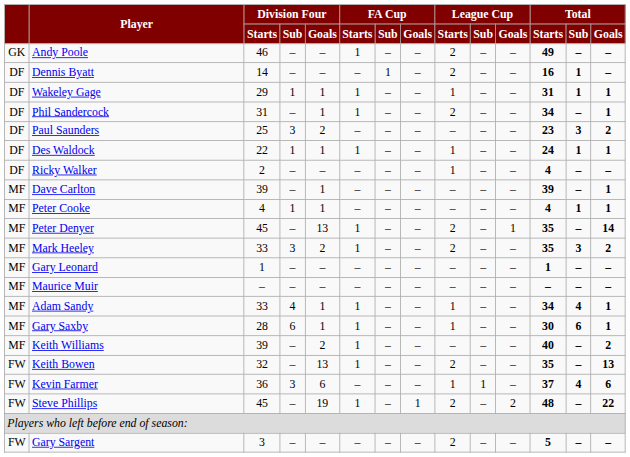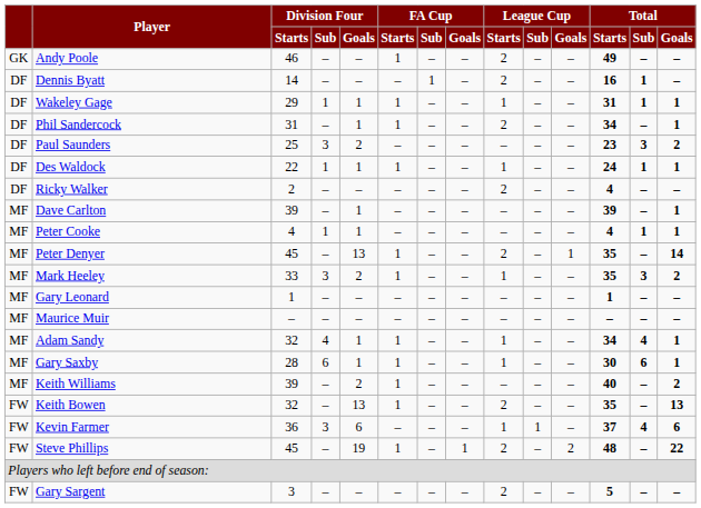 <table class="wikitable"  style="text-align:center; font-size:90%; width:60%;">
 <tr>
 <th rowspan="2" style="background:maroon; color:white;  width: 4%"></th>
 <th rowspan="2" style="background:maroon; color:white; ">Player</th>
 <th colspan="3" style="background:maroon; color:white; ">Division Four</th>
 <th colspan="3" style="background:maroon; color:white; ">FA Cup</th>
 <th colspan="3" style="background:maroon; color:white; ">League Cup</th>
 <th colspan="3" style="background:maroon; color:white; ">Total</th>
 </tr>
 <tr>
 <th style="background:maroon; color:white;  width: 4%;">Starts</th>
 <th style="background:maroon; color:white;  width: 4%;">Sub</th>
 <th style="background:maroon; color:white;  width: 4%;">Goals</th>
 <th style="background:maroon; color:white;  width: 4%;">Starts</th>
 <th style="background:maroon; color:white;  width: 4%;">Sub</th>
 <th style="background:maroon; color:white;  width: 4%;">Goals</th>
 <th style="background:maroon; color:white;  width: 4%;">Starts</th>
 <th style="background:maroon; color:white;  width: 4%;">Sub</th>
 <th style="background:maroon; color:white;  width: 4%;">Goals</th>
 <th style="background:maroon; color:white;  width: 4%;">Starts</th>
 <th style="background:maroon; color:white;  width: 4%;">Sub</th>
 <th style="background:maroon; color:white;  width: 4%;">Goals</th>
 </tr>
 <tr>
 <td>GK</td>
 <td style="text-align:left;"><a href='#'>Andy Poole</a></td>
 <td>46</td>
 <td>–</td>
 <td>–</td>
 <td>1</td>
 <td>–</td>
 <td>–</td>
 <td>2</td>
 <td>–</td>
 <td>–</td>
 <td><strong>49</strong></td>
 <td><strong>–</strong></td>
 <td><strong>–</strong></td>
 </tr>
 <tr>
 <td>DF</td>
 <td style="text-align:left;"><a href='#'>Dennis Byatt</a></td>
 <td>14</td>
 <td>–</td>
 <td>–</td>
 <td>–</td>
 <td>1</td>
 <td>–</td>
 <td>2</td>
 <td>–</td>
 <td>–</td>
 <td><strong>16</strong></td>
 <td><strong>1</strong></td>
 <td><strong>–</strong></td>
 </tr>
 <tr>
 <td>DF</td>
 <td style="text-align:left;"><a href='#'>Wakeley Gage</a></td>
 <td>29</td>
 <td>1</td>
 <td>1</td>
 <td>1</td>
 <td>–</td>
 <td>–</td>
 <td>1</td>
 <td>–</td>
 <td>–</td>
 <td><strong>31</strong></td>
 <td><strong>1</strong></td>
 <td><strong>1</strong></td>
 </tr>
 <tr>
 <td>DF</td>
 <td style="text-align:left;"><a href='#'>Phil Sandercock</a></td>
 <td>31</td>
 <td>–</td>
 <td>1</td>
 <td>1</td>
 <td>–</td>
 <td>–</td>
 <td>2</td>
 <td>–</td>
 <td>–</td>
 <td><strong>34</strong></td>
 <td><strong>–</strong></td>
 <td><strong>1</strong></td>
 </tr>
 <tr>
 <td>DF</td>
 <td style="text-align:left;"><a href='#'>Paul Saunders</a></td>
 <td>25</td>
 <td>3</td>
 <td>2</td>
 <td>–</td>
 <td>–</td>
 <td>–</td>
 <td>–</td>
 <td>–</td>
 <td>–</td>
 <td><strong>23</strong></td>
 <td><strong>3</strong></td>
 <td><strong>2</strong></td>
 </tr>
 <tr>
 <td>DF</td>
 <td style="text-align:left;"><a href='#'>Des Waldock</a></td>
 <td>22</td>
 <td>1</td>
 <td>1</td>
 <td>1</td>
 <td>–</td>
 <td>–</td>
 <td>1</td>
 <td>–</td>
 <td>–</td>
 <td><strong>24</strong></td>
 <td><strong>1</strong></td>
 <td><strong>1</strong></td>
 </tr>
 <tr>
 <td>DF</td>
 <td style="text-align:left;"><a href='#'>Ricky Walker</a></td>
 <td>2</td>
 <td>–</td>
 <td>–</td>
 <td>–</td>
 <td>–</td>
 <td>–</td>
-<td>1</td>
+<td>2</td>
 <td>–</td>
 <td>–</td>
 <td><strong>4</strong></td>
 <td><strong>–</strong></td>
 <td><strong>–</strong></td>
 </tr>
 <tr>
 <td>MF</td>
 <td style="text-align:left;"><a href='#'>Dave Carlton</a></td>
 <td>39</td>
 <td>–</td>
 <td>1</td>
 <td>–</td>
 <td>–</td>
 <td>–</td>
 <td>–</td>
 <td>–</td>
 <td>–</td>
 <td><strong>39</strong></td>
 <td><strong>–</strong></td>
 <td><strong>1</strong></td>
 </tr>
 <tr>
 <td>MF</td>
 <td style="text-align:left;"><a href='#'>Peter Cooke</a></td>
 <td>4</td>
 <td>1</td>
 <td>1</td>
 <td>–</td>
 <td>–</td>
 <td>–</td>
 <td>–</td>
 <td>–</td>
 <td>–</td>
 <td><strong>4</strong></td>
 <td><strong>1</strong></td>
 <td><strong>1</strong></td>
 </tr>
 <tr>
 <td>MF</td>
 <td style="text-align:left;"><a href='#'>Peter Denyer</a></td>
 <td>45</td>
 <td>–</td>
 <td>13</td>
 <td>1</td>
 <td>–</td>
 <td>–</td>
 <td>2</td>
 <td>–</td>
 <td>1</td>
 <td><strong>35</strong></td>
 <td><strong>–</strong></td>
 <td><strong>14</strong></td>
 </tr>
 <tr>
 <td>MF</td>
 <td style="text-align:left;"><a href='#'>Mark Heeley</a></td>
 <td>33</td>
 <td>3</td>
 <td>2</td>
 <td>1</td>
 <td>–</td>
 <td>–</td>
-<td>2</td>
+<td>1</td>
 <td>–</td>
 <td>–</td>
 <td><strong>35</strong></td>
 <td><strong>3</strong></td>
 <td><strong>2</strong></td>
 </tr>
 <tr>
 <td>MF</td>
 <td style="text-align:left;"><a href='#'>Gary Leonard</a></td>
 <td>1</td>
 <td>–</td>
 <td>–</td>
 <td>–</td>
 <td>–</td>
 <td>–</td>
 <td>–</td>
 <td>–</td>
 <td>–</td>
 <td><strong>1</strong></td>
 <td><strong>–</strong></td>
 <td><strong>–</strong></td>
 </tr>
 <tr>
 <td>MF</td>
 <td style="text-align:left;"><a href='#'>Maurice Muir</a></td>
 <td>–</td>
 <td>–</td>
 <td>–</td>
 <td>–</td>
 <td>–</td>
 <td>–</td>
 <td>–</td>
 <td>–</td>
 <td>–</td>
 <td><strong>–</strong></td>
 <td><strong>–</strong></td>
 <td><strong>–</strong></td>
 </tr>
 <tr>
 <td>MF</td>
 <td style="text-align:left;"><a href='#'>Adam Sandy</a></td>
-<td>33</td>
+<td>32</td>
 <td>4</td>
 <td>1</td>
 <td>1</td>
 <td>–</td>
 <td>–</td>
 <td>1</td>
 <td>–</td>
 <td>–</td>
 <td><strong>34</strong></td>
 <td><strong>4</strong></td>
 <td><strong>1</strong></td>
 </tr>
 <tr>
 <td>MF</td>
 <td style="text-align:left;"><a href='#'>Gary Saxby</a></td>
 <td>28</td>
 <td>6</td>
 <td>1</td>
 <td>1</td>
 <td>–</td>
 <td>–</td>
 <td>1</td>
 <td>–</td>
 <td>–</td>
 <td><strong>30</strong></td>
 <td><strong>6</strong></td>
 <td><strong>1</strong></td>
 </tr>
 <tr>
 <td>MF</td>
 <td style="text-align:left;"><a href='#'>Keith Williams</a></td>
 <td>39</td>
 <td>–</td>
 <td>2</td>
 <td>1</td>
 <td>–</td>
 <td>–</td>
 <td>–</td>
 <td>–</td>
 <td>–</td>
 <td><strong>40</strong></td>
 <td><strong>–</strong></td>
 <td><strong>2</strong></td>
 </tr>
 <tr>
 <td>FW</td>
 <td style="text-align:left;"><a href='#'>Keith Bowen</a></td>
 <td>32</td>
 <td>–</td>
 <td>13</td>
 <td>1</td>
 <td>–</td>
 <td>–</td>
 <td>2</td>
 <td>–</td>
 <td>–</td>
 <td><strong>35</strong></td>
 <td><strong>–</strong></td>
 <td><strong>13</strong></td>
 </tr>
 <tr>
 <td>FW</td>
 <td style="text-align:left;"><a href='#'>Kevin Farmer</a></td>
 <td>36</td>
 <td>3</td>
 <td>6</td>
 <td>–</td>
 <td>–</td>
 <td>–</td>
 <td>1</td>
 <td>1</td>
 <td>–</td>
 <td><strong>37</strong></td>
 <td><strong>4</strong></td>
 <td><strong>6</strong></td>
 </tr>
 <tr>
 <td>FW</td>
 <td style="text-align:left;"><a href='#'>Steve Phillips</a></td>
 <td>45</td>
 <td>–</td>
 <td>19</td>
 <td>1</td>
 <td>–</td>
 <td>1</td>
 <td>2</td>
 <td>–</td>
 <td>2</td>
 <td><strong>48</strong></td>
 <td><strong>–</strong></td>
 <td><strong>22</strong></td>
 </tr>
 <tr>
 <td colspan="20" style="background:#dcdcdc; text-align:left;"><em>Players who left before end of season:</em></td>
 </tr>
 <tr>
 <td>FW</td>
 <td style="text-align:left;"><a href='#'>Gary Sargent</a></td>
 <td>3</td>
 <td>–</td>
 <td>–</td>
 <td>–</td>
 <td>–</td>
 <td>–</td>
 <td>2</td>
 <td>–</td>
 <td>–</td>
 <td><strong>5</strong></td>
 <td><strong>–</strong></td>
 <td><strong>–</strong></td>
 </tr>
 </table>
